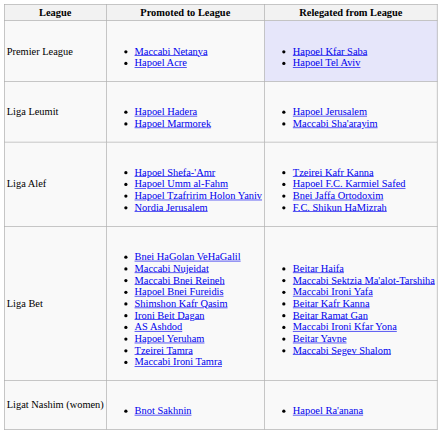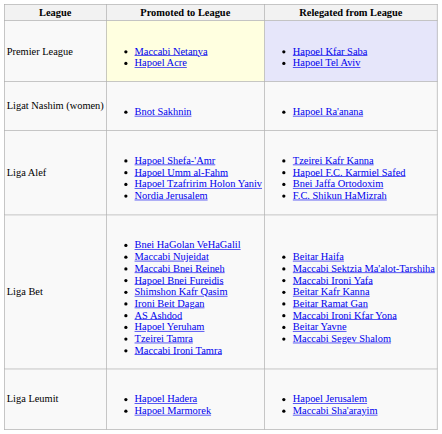 <table class="wikitable">
 <tr>
 <th>League</th>
 <th>Promoted to League</th>
 <th>Relegated from League</th>
 </tr>
 <tr>
 <td>Premier League</td>
-<td><br><ul><li><a href='#'>Maccabi Netanya</a></li><li><a href='#'>Hapoel Acre</a></li></ul></td>
+<td style="background: lightyellow;"><br><ul><li><a href='#'>Maccabi Netanya</a></li><li><a href='#'>Hapoel Acre</a></li></ul></td>
 <td style="background: lavender;"><br><ul><li><a href='#'>Hapoel Kfar Saba</a></li><li><a href='#'>Hapoel Tel Aviv</a></li></ul></td>
 </tr>
 <tr>
-<td>Liga Leumit</td>
-<td><br><ul><li><a href='#'>Hapoel Hadera</a></li><li><a href='#'>Hapoel Marmorek</a></li></ul></td>
-<td><br><ul><li><a href='#'>Hapoel Jerusalem</a></li><li><a href='#'>Maccabi Sha'arayim</a></li></ul></td>
+<td>Ligat Nashim (women)</td>
+<td><br><ul><li><a href='#'>Bnot Sakhnin</a></li></ul></td>
+<td><br><ul><li><a href='#'>Hapoel Ra'anana</a></li></ul></td>
 </tr>
 <tr>
 <td>Liga Alef</td>
 <td><br><ul><li><a href='#'>Hapoel Shefa-'Amr</a></li><li><a href='#'>Hapoel Umm al-Fahm</a></li><li><a href='#'>Hapoel Tzafririm Holon Yaniv</a></li><li><a href='#'>Nordia Jerusalem</a></li></ul></td>
 <td><br><ul><li><a href='#'>Tzeirei Kafr Kanna</a></li><li><a href='#'>Hapoel F.C. Karmiel Safed</a></li><li><a href='#'>Bnei Jaffa Ortodoxim</a></li><li><a href='#'>F.C. Shikun HaMizrah</a></li></ul></td>
 </tr>
 <tr>
 <td>Liga Bet</td>
 <td><br><ul><li><a href='#'>Bnei HaGolan VeHaGalil</a></li><li><a href='#'>Maccabi Nujeidat</a></li><li><a href='#'>Maccabi Bnei Reineh</a></li><li><a href='#'>Hapoel Bnei Fureidis</a></li><li><a href='#'>Shimshon Kafr Qasim</a></li><li><a href='#'>Ironi Beit Dagan</a></li><li><a href='#'>AS Ashdod</a></li><li><a href='#'>Hapoel Yeruham</a></li><li><a href='#'>Tzeirei Tamra</a> </li><li><a href='#'>Maccabi Ironi Tamra</a> </li></ul></td>
 <td><br><ul><li><a href='#'>Beitar Haifa</a></li><li><a href='#'>Maccabi Sektzia Ma'alot-Tarshiha</a></li><li><a href='#'>Maccabi Ironi Yafa</a></li><li><a href='#'>Beitar Kafr Kanna</a></li><li><a href='#'>Beitar Ramat Gan</a></li><li><a href='#'>Maccabi Ironi Kfar Yona</a></li><li><a href='#'>Beitar Yavne</a></li><li><a href='#'>Maccabi Segev Shalom</a></li></ul></td>
 </tr>
 <tr>
-<td>Ligat Nashim (women)</td>
-<td><br><ul><li><a href='#'>Bnot Sakhnin</a></li></ul></td>
-<td><br><ul><li><a href='#'>Hapoel Ra'anana</a></li></ul></td>
+<td>Liga Leumit</td>
+<td><br><ul><li><a href='#'>Hapoel Hadera</a></li><li><a href='#'>Hapoel Marmorek</a></li></ul></td>
+<td><br><ul><li><a href='#'>Hapoel Jerusalem</a></li><li><a href='#'>Maccabi Sha'arayim</a></li></ul></td>
 </tr>
 </table>
